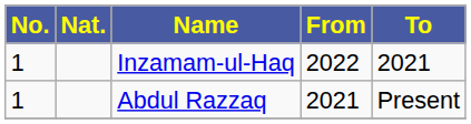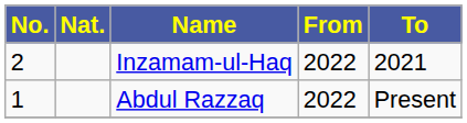 <table class="wikitable"  style="font-size:95%">
 <tr>
 <th style="background:#485AA2; color:#FFFF00; text-align:center;">No.</th>
 <th style="background:#485AA2; color:#FFFF00; text-align:center;">Nat.</th>
 <th style="background:#485AA2; color:#FFFF00; text-align:center;">Name</th>
 <th style="background:#485AA2; color:#FFFF00; text-align:center;">From</th>
 <th style="background:#485AA2; color:#FFFF00; text-align:center;">To</th>
 </tr>
 <tr>
-<td>1</td>
+<td>2</td>
 <td></td>
 <td><a href='#'>Inzamam-ul-Haq</a></td>
 <td>2022</td>
 <td>2021</td>
 </tr>
 <tr>
 <td>1</td>
 <td></td>
 <td><a href='#'>Abdul Razzaq</a></td>
-<td>2021</td>
+<td>2022</td>
 <td>Present</td>
 </tr>
 <tr>
 </tr>
 </table>
